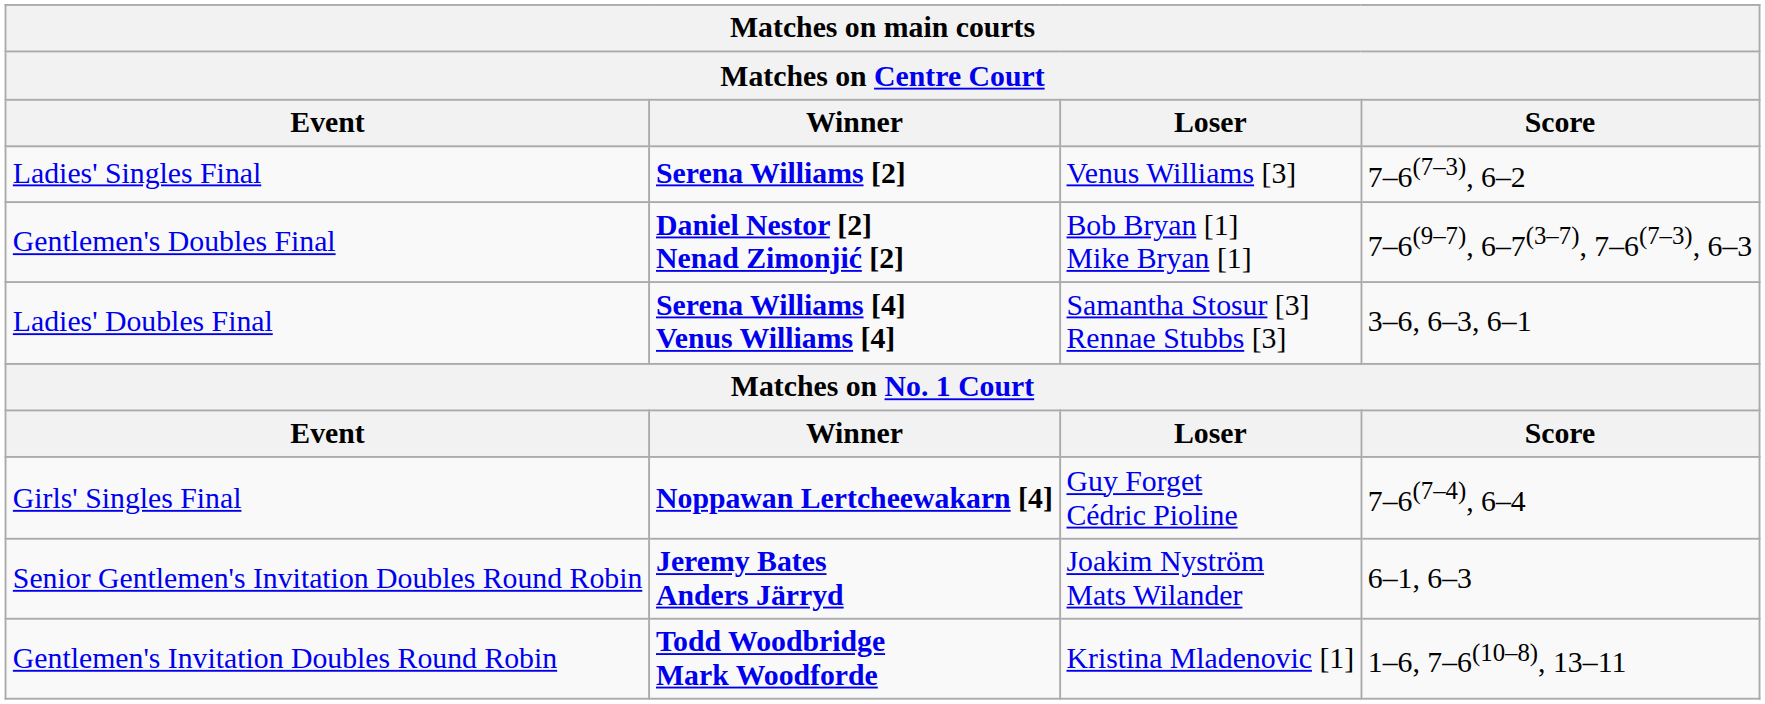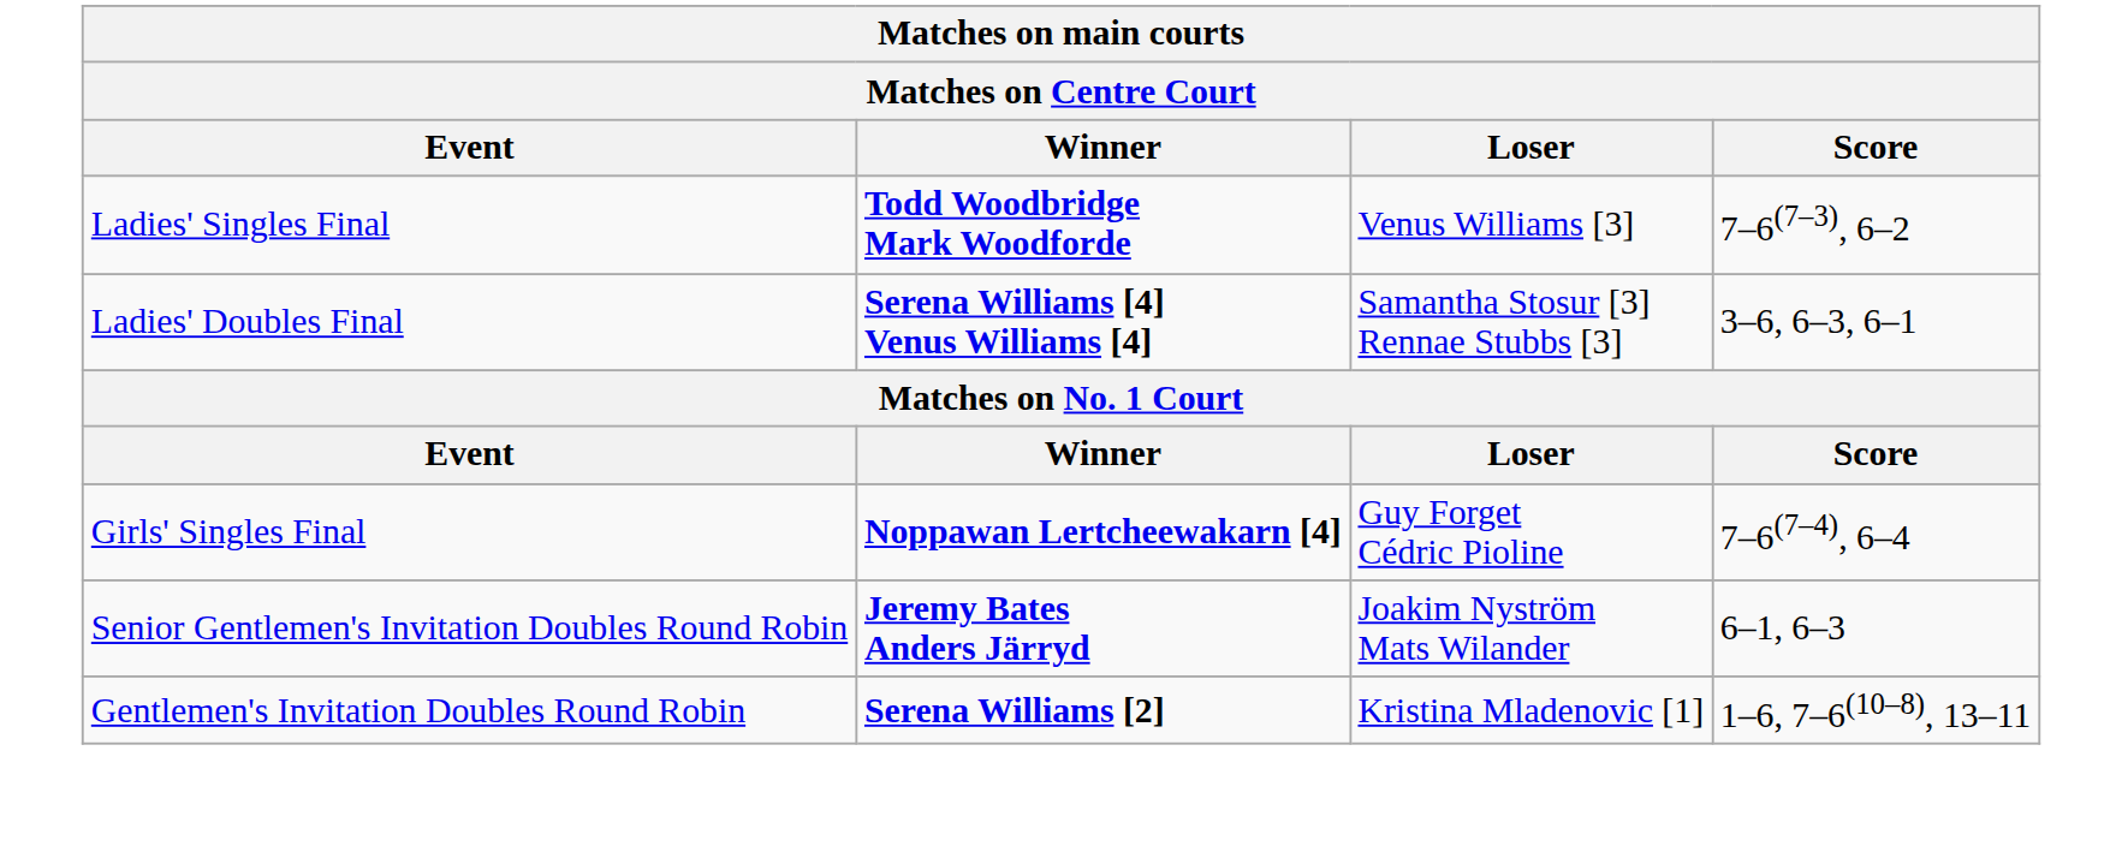 <table class="wikitable collapsible uncollapsed" style="margin:auto;">
 <tr>
 <th colspan="4" style="white-space:nowrap;">Matches on main courts</th>
 </tr>
 <tr>
 <th colspan="4">Matches on <a href='#'>Centre Court</a></th>
 </tr>
 <tr>
 <th>Event</th>
 <th>Winner</th>
 <th>Loser</th>
 <th>Score</th>
 </tr>
 <tr>
 <td><a href='#'>Ladies' Singles Final</a></td>
-<td> <strong><a href='#'>Serena Williams</a> [2]</strong></td>
+<td> <strong><a href='#'>Todd Woodbridge</a></strong><br> <strong><a href='#'>Mark Woodforde</a></strong></td>
 <td> <a href='#'>Venus Williams</a> [3]</td>
 <td>7–6<sup>(7–3)</sup>, 6–2</td>
-</tr>
-<tr>
-<td><a href='#'>Gentlemen's Doubles Final</a></td>
-<td> <strong><a href='#'>Daniel Nestor</a> [2]</strong><br> <strong><a href='#'>Nenad Zimonjić</a> [2]</strong></td>
-<td> <a href='#'>Bob Bryan</a> [1]<br> <a href='#'>Mike Bryan</a> [1]</td>
-<td>7–6<sup>(9–7)</sup>, 6–7<sup>(3–7)</sup>, 7–6<sup>(7–3)</sup>, 6–3</td>
 </tr>
 <tr>
 <td><a href='#'>Ladies' Doubles Final</a></td>
 <td> <strong><a href='#'>Serena Williams</a> [4]</strong><br> <strong><a href='#'>Venus Williams</a> [4]</strong></td>
 <td> <a href='#'>Samantha Stosur</a> [3]<br> <a href='#'>Rennae Stubbs</a> [3]</td>
 <td>3–6, 6–3, 6–1</td>
 </tr>
 <tr>
 <th colspan="4">Matches on <a href='#'>No. 1 Court</a></th>
 </tr>
 <tr>
 <th>Event</th>
 <th>Winner</th>
 <th>Loser</th>
 <th>Score</th>
 </tr>
 <tr>
 <td><a href='#'>Girls' Singles Final</a></td>
 <td> <strong><a href='#'>Noppawan Lertcheewakarn</a> [4]</strong></td>
 <td> <a href='#'>Guy Forget</a><br> <a href='#'>Cédric Pioline</a></td>
 <td>7–6<sup>(7–4)</sup>, 6–4</td>
 </tr>
 <tr>
 <td><a href='#'>Senior Gentlemen's Invitation Doubles Round Robin</a></td>
 <td> <strong><a href='#'>Jeremy Bates</a></strong><br> <strong><a href='#'>Anders Järryd</a></strong></td>
 <td> <a href='#'>Joakim Nyström</a><br> <a href='#'>Mats Wilander</a></td>
 <td>6–1, 6–3</td>
 </tr>
 <tr>
 <td><a href='#'>Gentlemen's Invitation Doubles Round Robin</a></td>
-<td> <strong><a href='#'>Todd Woodbridge</a></strong><br> <strong><a href='#'>Mark Woodforde</a></strong></td>
+<td> <strong><a href='#'>Serena Williams</a> [2]</strong></td>
 <td> <a href='#'>Kristina Mladenovic</a> [1]</td>
 <td>1–6, 7–6<sup>(10–8)</sup>, 13–11</td>
 </tr>
 </table>
